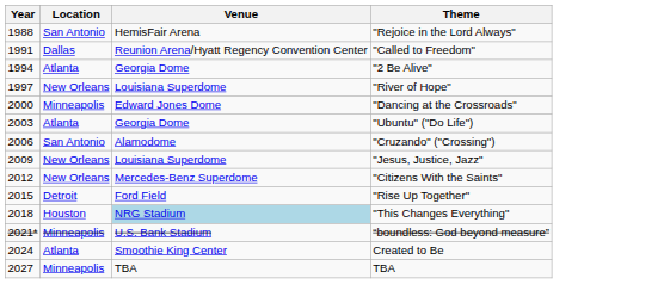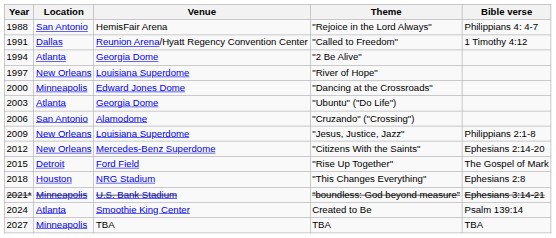 <table class="wikitable">
 <tr>
 <th>Year</th>
 <th>Location</th>
 <th>Venue</th>
 <th>Theme</th>
+<th>Bible verse</th>
 </tr>
 <tr>
 <td>1988</td>
 <td><a href='#'>San Antonio</a></td>
 <td>HemisFair Arena</td>
 <td>"Rejoice in the Lord Always"</td>
+<td>Philippians 4: 4-7</td>
 </tr>
 <tr>
 <td>1991</td>
 <td><a href='#'>Dallas</a></td>
 <td><a href='#'>Reunion Arena</a>/Hyatt Regency Convention Center</td>
 <td>"Called to Freedom"</td>
+<td>1 Timothy 4:12</td>
 </tr>
 <tr>
 <td>1994</td>
 <td><a href='#'>Atlanta</a></td>
 <td><a href='#'>Georgia Dome</a></td>
 <td>"2 Be Alive"</td>
+<td></td>
 </tr>
 <tr>
 <td>1997</td>
 <td><a href='#'>New Orleans</a></td>
 <td><a href='#'>Louisiana Superdome</a></td>
 <td>"River of Hope"</td>
+<td></td>
 </tr>
 <tr>
 <td>2000</td>
 <td><a href='#'>Minneapolis</a></td>
 <td><a href='#'>Edward Jones Dome</a></td>
 <td>"Dancing at the Crossroads"</td>
+<td></td>
 </tr>
 <tr>
 <td>2003</td>
 <td><a href='#'>Atlanta</a></td>
 <td><a href='#'>Georgia Dome</a></td>
 <td>"Ubuntu" ("Do Life")</td>
+<td></td>
 </tr>
 <tr>
 <td>2006</td>
 <td><a href='#'>San Antonio</a></td>
 <td><a href='#'>Alamodome</a></td>
 <td>"Cruzando" ("Crossing")</td>
+<td></td>
 </tr>
 <tr>
 <td>2009</td>
 <td><a href='#'>New Orleans</a></td>
 <td><a href='#'>Louisiana Superdome</a></td>
 <td>"Jesus, Justice, Jazz"</td>
+<td>Philippians 2:1-8</td>
 </tr>
 <tr>
 <td>2012</td>
 <td><a href='#'>New Orleans</a></td>
 <td><a href='#'>Mercedes-Benz Superdome</a></td>
 <td>"Citizens With the Saints"</td>
+<td>Ephesians 2:14-20</td>
 </tr>
 <tr>
 <td>2015</td>
 <td><a href='#'>Detroit</a></td>
 <td><a href='#'>Ford Field</a></td>
 <td>"Rise Up Together"</td>
+<td>The Gospel of Mark</td>
 </tr>
 <tr>
 <td>2018</td>
 <td><a href='#'>Houston</a></td>
-<td style="background: lightblue;"><a href='#'>NRG Stadium</a></td>
+<td><a href='#'>NRG Stadium</a></td>
 <td>"This Changes Everything"</td>
+<td>Ephesians 2:8</td>
 </tr>
 <tr>
 <td><s>2021*</s></td>
 <td><s><a href='#'>Minneapolis</a></s></td>
 <td><s><a href='#'>U.S. Bank Stadium</a></s></td>
 <td><s>“boundless: God beyond measure”</s></td>
+<td><s>Ephesians 3:14-21</s></td>
 </tr>
 <tr>
 <td>2024</td>
 <td><a href='#'>Atlanta</a></td>
 <td><a href='#'>Smoothie King Center</a></td>
 <td>Created to Be</td>
+<td>Psalm 139:14</td>
 </tr>
 <tr>
 <td>2027</td>
 <td><a href='#'>Minneapolis</a></td>
 <td>TBA</td>
 <td>TBA</td>
+<td>TBA</td>
 </tr>
 </table>
